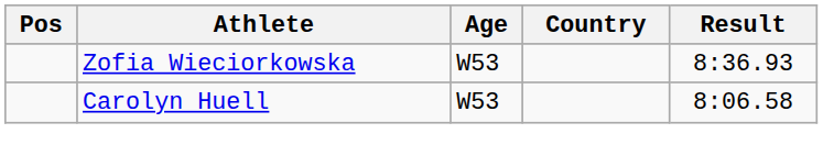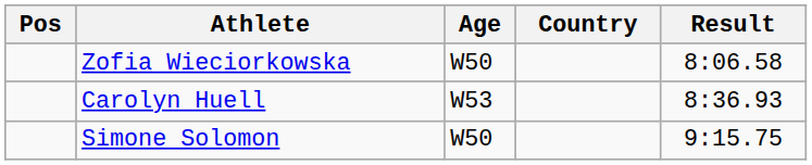 <table class="wikitable"  style="text-align:center; width:50%;">
 <tr>
 <th>Pos</th>
 <th>Athlete</th>
 <th>Age</th>
 <th>Country</th>
 <th>Result</th>
 </tr>
 <tr>
 <td align=center></td>
 <td align=left><a href='#'>Zofia Wieciorkowska</a></td>
+<td align=left>W50</td>
+<td align=left></td>
+<td>8:06.58</td>
+</tr>
+<tr>
+<td align=center></td>
+<td align=left><a href='#'>Carolyn Huell</a></td>
 <td align=left>W53</td>
 <td align=left></td>
 <td>8:36.93</td>
 </tr>
 <tr>
 <td align=center></td>
-<td align=left><a href='#'>Carolyn Huell</a></td>
-<td align=left>W53</td>
+<td align=left><a href='#'>Simone Solomon</a></td>
+<td align=left>W50</td>
 <td align=left></td>
-<td>8:06.58</td>
+<td>9:15.75</td>
 </tr>
 </table>
